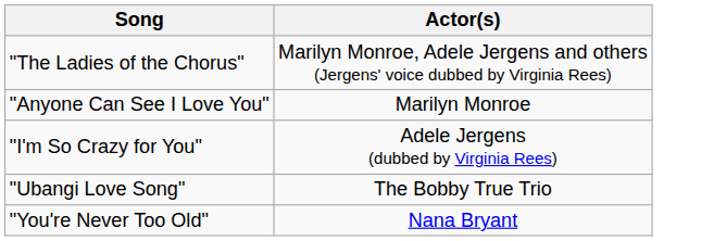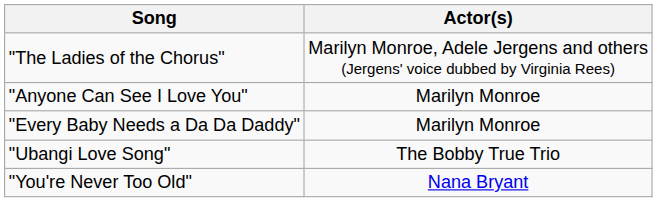 <table class="wikitable" style="width: auto;">
 <tr>
 <th>Song</th>
 <th>Actor(s)</th>
 </tr>
 <tr>
 <td>"The Ladies of the Chorus"</td>
 <td style="text-align:center;">Marilyn Monroe, Adele Jergens and others<br><small>(Jergens' voice dubbed by Virginia Rees)</small></td>
 </tr>
 <tr>
 <td>"Anyone Can See I Love You"</td>
 <td style="text-align:center;">Marilyn Monroe</td>
 </tr>
 <tr>
-<td>"I'm So Crazy for You"</td>
-<td style="text-align:center;">Adele Jergens<br><small> (dubbed by <a href='#'>Virginia Rees</a>)</small></td>
+<td>"Every Baby Needs a Da Da Daddy"</td>
+<td style="text-align:center;">Marilyn Monroe</td>
 </tr>
 <tr>
 <td>"Ubangi Love Song"</td>
 <td style="text-align:center;">The Bobby True Trio</td>
 </tr>
 <tr>
 <td>"You're Never Too Old"</td>
 <td style="text-align:center;"><a href='#'>Nana Bryant</a></td>
 </tr>
 </table>
